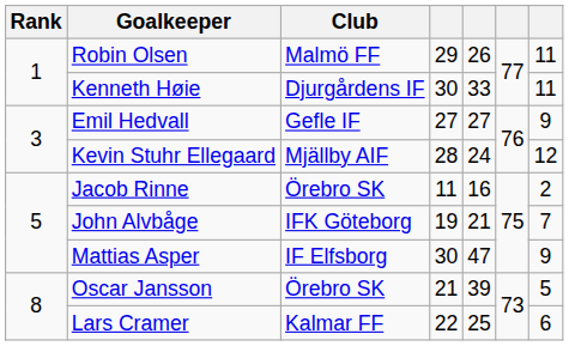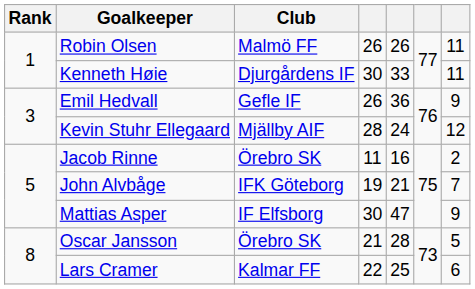 <table class="wikitable sortable" style="text-align:center">
 <tr>
 <th>Rank</th>
 <th>Goalkeeper</th>
 <th>Club<br></th>
 <th></th>
 <th></th>
 <th></th>
 <th></th>
 </tr>
 <tr>
 <td rowspan="2">1</td>
 <td align="left"> <a href='#'>Robin Olsen</a></td>
 <td align="left"><a href='#'>Malmö FF</a></td>
-<td>29</td>
+<td>26</td>
 <td>26</td>
 <td rowspan="2">77</td>
 <td>11</td>
 </tr>
 <tr>
 <td align="left"> <a href='#'>Kenneth Høie</a></td>
 <td align="left"><a href='#'>Djurgårdens IF</a></td>
 <td>30</td>
 <td>33</td>
 <td>11</td>
 </tr>
 <tr>
 <td rowspan="2">3</td>
 <td align="left"> <a href='#'>Emil Hedvall</a></td>
 <td align="left"><a href='#'>Gefle IF</a></td>
-<td>27</td>
-<td>27</td>
+<td>26</td>
+<td>36</td>
 <td rowspan="2">76</td>
 <td>9</td>
 </tr>
 <tr>
 <td align="left"> <a href='#'>Kevin Stuhr Ellegaard</a></td>
 <td align="left"><a href='#'>Mjällby AIF</a></td>
 <td>28</td>
 <td>24</td>
 <td>12</td>
 </tr>
 <tr>
 <td rowspan="3">5</td>
 <td align="left"> <a href='#'>Jacob Rinne</a></td>
 <td align="left"><a href='#'>Örebro SK</a></td>
 <td>11</td>
 <td>16</td>
 <td rowspan="3">75</td>
 <td>2</td>
 </tr>
 <tr>
 <td align="left"> <a href='#'>John Alvbåge</a></td>
 <td align="left"><a href='#'>IFK Göteborg</a></td>
 <td>19</td>
 <td>21</td>
 <td>7</td>
 </tr>
 <tr>
 <td align="left"> <a href='#'>Mattias Asper</a></td>
 <td align="left"><a href='#'>IF Elfsborg</a></td>
 <td>30</td>
 <td>47</td>
 <td>9</td>
 </tr>
 <tr>
 <td rowspan="2">8</td>
 <td align="left"> <a href='#'>Oscar Jansson</a></td>
 <td align="left"><a href='#'>Örebro SK</a></td>
 <td>21</td>
-<td>39</td>
+<td>28</td>
 <td rowspan="2">73</td>
 <td>5</td>
 </tr>
 <tr>
 <td align="left"> <a href='#'>Lars Cramer</a></td>
 <td align="left"><a href='#'>Kalmar FF</a></td>
 <td>22</td>
 <td>25</td>
 <td>6</td>
 </tr>
 </table>
